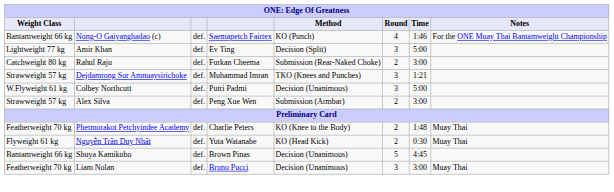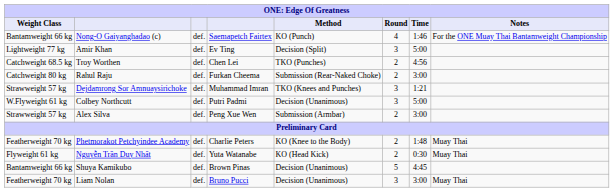 <table class="wikitable" style="font-size: 80%;">
 <tr>
 <th colspan="8" style="background-color: #ccf; color: #000080; text-align: center;"><strong>ONE: Edge Of Greatness</strong></th>
 </tr>
 <tr>
 <th colspan="1" style="background-color: #E6E8FA; color: #000000; text-align: center;">Weight Class</th>
 <th colspan="1" style="background-color: #E6E8FA; color: #000000; text-align: center;"></th>
 <th colspan="1" style="background-color: #E6E8FA; color: #000000; text-align: center;"></th>
 <th colspan="1" style="background-color: #E6E8FA; color: #000000; text-align: center;"></th>
 <th colspan="1" style="background-color: #E6E8FA; color: #000000; text-align: center;">Method</th>
 <th colspan="1" style="background-color: #E6E8FA; color: #000000; text-align: center;">Round</th>
 <th colspan="1" style="background-color: #E6E8FA; color: #000000; text-align: center;">Time</th>
 <th colspan="1" style="background-color: #E6E8FA; color: #000000; text-align: center;">Notes</th>
 </tr>
 <tr>
 <td>Bantamweight 66 kg</td>
 <td> <a href='#'>Nong-O Gaiyanghadao</a> (c)</td>
 <td>def.</td>
 <td> <a href='#'>Saemapetch Fairtex</a></td>
 <td>KO (Punch)</td>
 <td align=center>4</td>
 <td align=center>1:46</td>
 <td>For the <a href='#'>ONE Muay Thai Bantamweight Championship</a></td>
 </tr>
 <tr>
 <td>Lightweight 77 kg</td>
 <td> Amir Khan</td>
 <td>def.</td>
 <td> Ev Ting</td>
 <td>Decision (Split)</td>
 <td align=center>3</td>
 <td align=center>5:00</td>
+<td></td>
+</tr>
+<tr>
+<td>Catchweight 68.5 kg</td>
+<td> Troy Worthen</td>
+<td>def.</td>
+<td> Chen Lei</td>
+<td>TKO (Punches)</td>
+<td align=center>2</td>
+<td align=center>4:56</td>
 <td></td>
 </tr>
 <tr>
 <td>Catchweight 80 kg</td>
 <td> Rahul Raju</td>
 <td>def.</td>
 <td> Furkan Cheema</td>
 <td>Submission (Rear-Naked Choke)</td>
 <td align=center>2</td>
 <td align=center>3:00</td>
 <td></td>
 </tr>
 <tr>
 <td>Strawweight 57 kg</td>
 <td> <a href='#'>Dejdamrong Sor Amnuaysirichoke</a></td>
 <td>def.</td>
 <td> Muhammad Imran</td>
 <td>TKO (Knees and Punches)</td>
 <td align=center>3</td>
 <td align=center>1:21</td>
 <td></td>
 </tr>
 <tr>
 <td>W.Flyweight 61 kg</td>
 <td> Colbey Northcutt</td>
 <td>def.</td>
 <td> Putri Padmi</td>
 <td>Decision (Unanimous)</td>
 <td align=center>3</td>
 <td align=center>5:00</td>
 <td></td>
 </tr>
 <tr>
 <td>Strawweight 57 kg</td>
 <td> Alex Silva</td>
 <td>def.</td>
 <td> Peng Xue Wen</td>
 <td>Submission (Armbar)</td>
 <td align=center>2</td>
 <td align=center>3:00</td>
 <td></td>
 </tr>
 <tr>
 <th colspan="8" style="background-color: #ccf; color: #000080; text-align: center;"><strong>Preliminary Card</strong></th>
 </tr>
 <tr>
 <td>Featherweight 70 kg</td>
 <td> <a href='#'>Phetmorakot Petchyindee Academy</a></td>
 <td>def.</td>
 <td> Charlie Peters</td>
 <td>KO (Knee to the Body)</td>
 <td align=center>2</td>
 <td align=center>1:48</td>
 <td>Muay Thai</td>
 </tr>
 <tr>
 <td>Flyweight 61 kg</td>
 <td> <a href='#'>Nguyễn Trần Duy Nhất</a></td>
 <td>def.</td>
 <td> Yuta Watanabe</td>
 <td>KO (Head Kick)</td>
 <td align=center>2</td>
 <td align=center>0:30</td>
 <td>Muay Thai</td>
 </tr>
 <tr>
 <td>Bantamweight 66 kg</td>
 <td> Shuya Kamikubo</td>
 <td>def.</td>
 <td> Brown Pinas</td>
 <td>Decision (Unanimous)</td>
 <td align=center>5</td>
 <td align=center>4:45</td>
 <td></td>
 </tr>
 <tr>
 <td>Featherweight 70 kg</td>
 <td> Liam Nolan</td>
 <td>def.</td>
 <td> <a href='#'>Bruno Pucci</a></td>
 <td>Decision (Unanimous)</td>
 <td align=center>3</td>
 <td align=center>3:00</td>
 <td>Muay Thai</td>
 </tr>
 </table>
